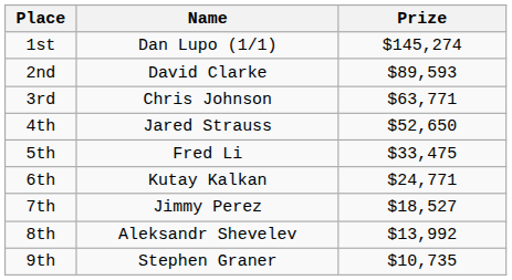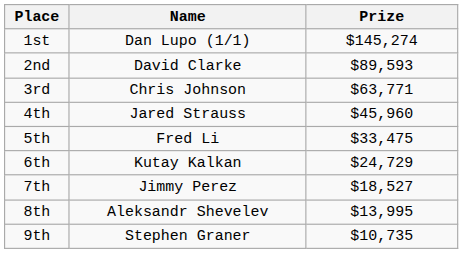 <table class="wikitable">
 <tr>
 <th width="50">Place</th>
 <th width="200">Name</th>
 <th width="125">Prize</th>
 </tr>
 <tr>
 <td align = "center">1st</td>
 <td align = "center">Dan Lupo (1/1)</td>
 <td align = "center">$145,274</td>
 </tr>
 <tr>
 <td align = "center">2nd</td>
 <td align = "center">David Clarke</td>
 <td align = "center">$89,593</td>
 </tr>
 <tr>
 <td align = "center">3rd</td>
 <td align = "center">Chris Johnson</td>
 <td align = "center">$63,771</td>
 </tr>
 <tr>
 <td align = "center">4th</td>
 <td align = "center">Jared Strauss</td>
-<td align = "center">$52,650</td>
+<td align = "center">$45,960</td>
 </tr>
 <tr>
 <td align = "center">5th</td>
 <td align = "center">Fred Li</td>
 <td align = "center">$33,475</td>
 </tr>
 <tr>
 <td align = "center">6th</td>
 <td align = "center">Kutay Kalkan</td>
-<td align = "center">$24,771</td>
+<td align = "center">$24,729</td>
 </tr>
 <tr>
 <td align = "center">7th</td>
 <td align = "center">Jimmy Perez</td>
 <td align = "center">$18,527</td>
 </tr>
 <tr>
 <td align = "center">8th</td>
 <td align = "center">Aleksandr Shevelev</td>
-<td align = "center">$13,992</td>
+<td align = "center">$13,995</td>
 </tr>
 <tr>
 <td align = "center">9th</td>
 <td align = "center">Stephen Graner</td>
 <td align = "center">$10,735</td>
 </tr>
 </table>
